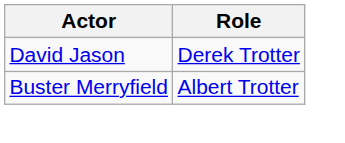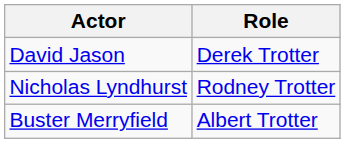 <table class="wikitable">
 <tr>
 <th>Actor</th>
 <th>Role</th>
 </tr>
 <tr>
 <td><a href='#'>David Jason</a></td>
 <td><a href='#'>Derek Trotter</a></td>
 </tr>
 <tr>
+<td><a href='#'>Nicholas Lyndhurst</a></td>
+<td><a href='#'>Rodney Trotter</a></td>
+</tr>
+<tr>
 <td><a href='#'>Buster Merryfield</a></td>
 <td><a href='#'>Albert Trotter</a></td>
 </tr>
 </table>
